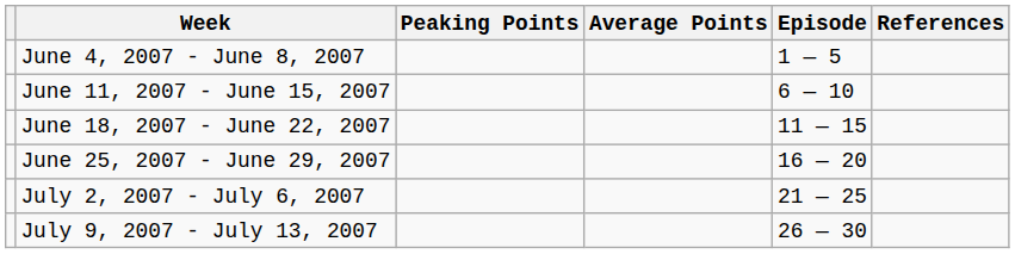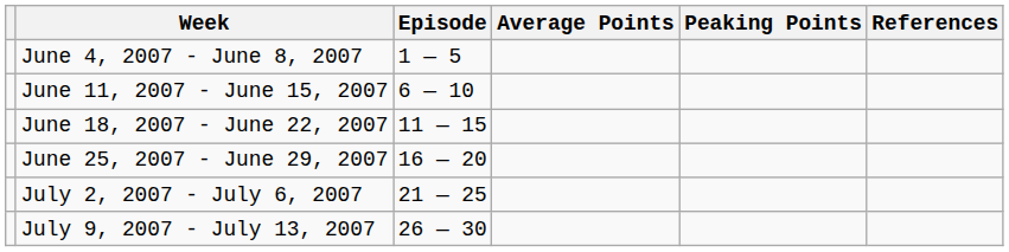 <table class="wikitable">
 <tr>
 <th></th>
 <th>Week</th>
+<th>Episode</th>
+<th>Average Points</th>
 <th>Peaking Points</th>
-<th>Average Points</th>
-<th>Episode</th>
 <th>References</th>
 </tr>
 <tr>
 <td></td>
 <td>June 4, 2007 - June 8, 2007</td>
+<td>1 — 5</td>
 <td></td>
 <td></td>
-<td>1 — 5</td>
 <td></td>
 </tr>
 <tr>
 <td></td>
 <td>June 11, 2007 - June 15, 2007</td>
+<td>6 — 10</td>
 <td></td>
 <td></td>
-<td>6 — 10</td>
 <td></td>
 </tr>
 <tr>
 <td></td>
 <td>June 18, 2007 - June 22, 2007</td>
+<td>11 — 15</td>
 <td></td>
 <td></td>
-<td>11 — 15</td>
 <td></td>
 </tr>
 <tr>
 <td></td>
 <td>June 25, 2007 - June 29, 2007</td>
+<td>16 — 20</td>
 <td></td>
 <td></td>
-<td>16 — 20</td>
 <td></td>
 </tr>
 <tr>
 <td></td>
 <td>July 2, 2007 - July 6, 2007</td>
+<td>21 — 25</td>
 <td></td>
 <td></td>
-<td>21 — 25</td>
 <td></td>
 </tr>
 <tr>
 <td></td>
 <td>July 9, 2007 - July 13, 2007</td>
+<td>26 — 30</td>
 <td></td>
 <td></td>
-<td>26 — 30</td>
 <td></td>
 </tr>
 </table>
